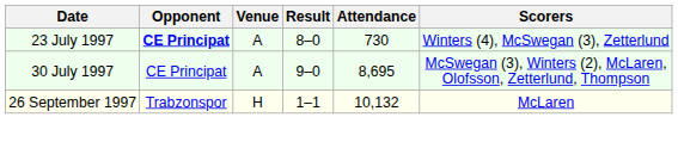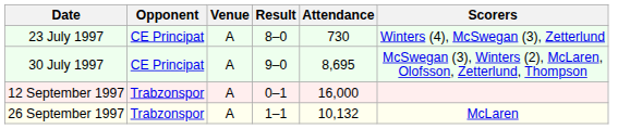 <table class="wikitable sortable" style="font-size:95%; text-align:center">
 <tr>
 <th>Date</th>
 <th>Opponent</th>
 <th>Venue</th>
 <th>Result</th>
 <th>Attendance</th>
 <th>Scorers</th>
 </tr>
 <tr style="background:#efe;">
 <td>23 July 1997</td>
-<td><strong> <a href='#'>CE Principat</a></strong></td>
+<td> <a href='#'>CE Principat</a></td>
 <td>A</td>
 <td>8–0</td>
 <td>730</td>
 <td><a href='#'>Winters</a> (4), <a href='#'>McSwegan</a> (3), <a href='#'>Zetterlund</a></td>
 </tr>
 <tr style="background:#efe;">
 <td>30 July 1997</td>
 <td> <a href='#'>CE Principat</a></td>
 <td>A</td>
 <td>9–0</td>
 <td>8,695</td>
 <td><a href='#'>McSwegan</a> (3), <a href='#'>Winters</a> (2), <a href='#'>McLaren</a>,<br><a href='#'>Olofsson</a>, <a href='#'>Zetterlund</a>, <a href='#'>Thompson</a></td>
 </tr>
+<tr style="background:#fee;">
+<td>12 September 1997</td>
+<td> <a href='#'>Trabzonspor</a></td>
+<td>A</td>
+<td>0–1</td>
+<td>16,000</td>
+<td></td>
+</tr>
 <tr style="background:#ffe;">
 <td>26 September 1997</td>
 <td> <a href='#'>Trabzonspor</a></td>
-<td>H</td>
+<td>A</td>
 <td>1–1</td>
 <td>10,132</td>
 <td><a href='#'>McLaren</a></td>
 </tr>
 </table>
